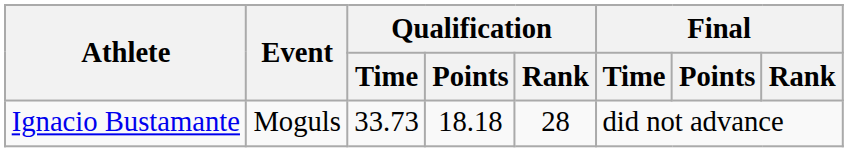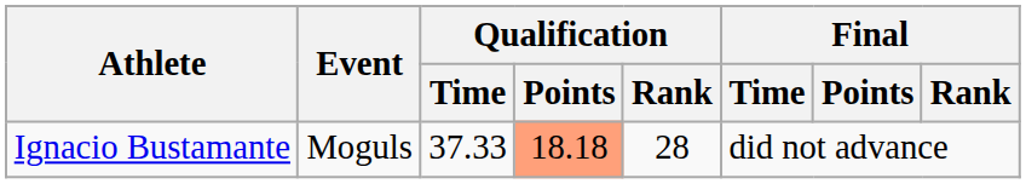 <table class="wikitable" style="font-size:90%">
 <tr>
 <th rowspan="2">Athlete</th>
 <th rowspan="2">Event</th>
 <th colspan="3">Qualification</th>
 <th colspan="3">Final</th>
 </tr>
 <tr>
 <th>Time</th>
 <th>Points</th>
 <th>Rank</th>
 <th>Time</th>
 <th>Points</th>
 <th>Rank</th>
 </tr>
 <tr>
 <td><a href='#'>Ignacio Bustamante</a></td>
 <td>Moguls</td>
-<td align="center">33.73</td>
-<td align="center">18.18</td>
+<td align="center">37.33</td>
+<td align="center" style="background: lightsalmon;">18.18</td>
 <td align="center">28</td>
 <td colspan="3">did not advance</td>
 </tr>
 </table>
